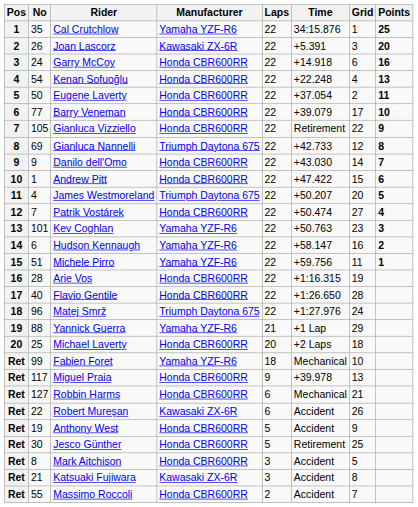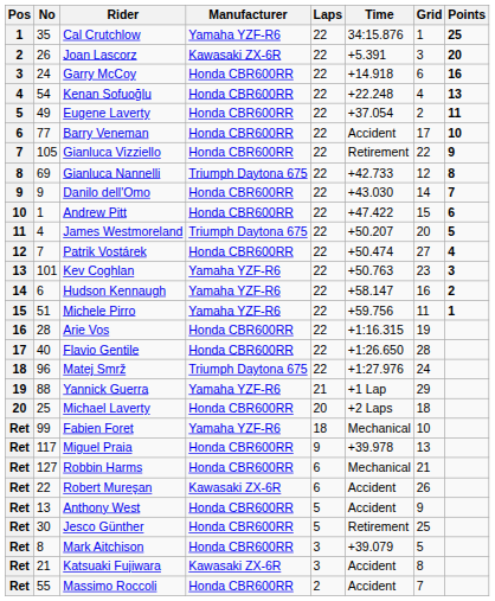 <table class="wikitable" style="font-size: 95%;">
 <tr>
 <th>Pos</th>
 <th>No</th>
 <th>Rider</th>
 <th>Manufacturer</th>
 <th>Laps</th>
 <th>Time</th>
 <th>Grid</th>
 <th>Points</th>
 </tr>
 <tr>
 <th>1</th>
 <td>35</td>
 <td> <a href='#'>Cal Crutchlow</a></td>
 <td><a href='#'>Yamaha YZF-R6</a></td>
 <td>22</td>
 <td>34:15.876</td>
 <td>1</td>
 <td><strong>25</strong></td>
 </tr>
 <tr>
 <th>2</th>
 <td>26</td>
 <td> <a href='#'>Joan Lascorz</a></td>
 <td><a href='#'>Kawasaki ZX-6R</a></td>
 <td>22</td>
 <td>+5.391</td>
 <td>3</td>
 <td><strong>20</strong></td>
 </tr>
 <tr>
 <th>3</th>
 <td>24</td>
 <td> <a href='#'>Garry McCoy</a></td>
 <td><a href='#'>Honda CBR600RR</a></td>
 <td>22</td>
 <td>+14.918</td>
 <td>6</td>
 <td><strong>16</strong></td>
 </tr>
 <tr>
 <th>4</th>
 <td>54</td>
 <td> <a href='#'>Kenan Sofuoğlu</a></td>
 <td><a href='#'>Honda CBR600RR</a></td>
 <td>22</td>
 <td>+22.248</td>
 <td>4</td>
 <td><strong>13</strong></td>
 </tr>
 <tr>
 <th>5</th>
-<td>50</td>
+<td>49</td>
 <td> <a href='#'>Eugene Laverty</a></td>
 <td><a href='#'>Honda CBR600RR</a></td>
 <td>22</td>
 <td>+37.054</td>
 <td>2</td>
 <td><strong>11</strong></td>
 </tr>
 <tr>
 <th>6</th>
 <td>77</td>
 <td> <a href='#'>Barry Veneman</a></td>
 <td><a href='#'>Honda CBR600RR</a></td>
 <td>22</td>
-<td>+39.079</td>
+<td>Accident</td>
 <td>17</td>
 <td><strong>10</strong></td>
 </tr>
 <tr>
 <th>7</th>
 <td>105</td>
 <td> <a href='#'>Gianluca Vizziello</a></td>
 <td><a href='#'>Honda CBR600RR</a></td>
 <td>22</td>
 <td>Retirement</td>
 <td>22</td>
 <td><strong>9</strong></td>
 </tr>
 <tr>
 <th>8</th>
 <td>69</td>
 <td> <a href='#'>Gianluca Nannelli</a></td>
 <td><a href='#'>Triumph Daytona 675</a></td>
 <td>22</td>
 <td>+42.733</td>
 <td>12</td>
 <td><strong>8</strong></td>
 </tr>
 <tr>
 <th>9</th>
 <td>9</td>
 <td> <a href='#'>Danilo dell'Omo</a></td>
 <td><a href='#'>Honda CBR600RR</a></td>
 <td>22</td>
 <td>+43.030</td>
 <td>14</td>
 <td><strong>7</strong></td>
 </tr>
 <tr>
 <th>10</th>
 <td>1</td>
 <td> <a href='#'>Andrew Pitt</a></td>
 <td><a href='#'>Honda CBR600RR</a></td>
 <td>22</td>
 <td>+47.422</td>
 <td>15</td>
 <td><strong>6</strong></td>
 </tr>
 <tr>
 <th>11</th>
 <td>4</td>
 <td> <a href='#'>James Westmoreland</a></td>
 <td><a href='#'>Triumph Daytona 675</a></td>
 <td>22</td>
 <td>+50.207</td>
 <td>20</td>
 <td><strong>5</strong></td>
 </tr>
 <tr>
 <th>12</th>
 <td>7</td>
 <td> <a href='#'>Patrik Vostárek</a></td>
 <td><a href='#'>Honda CBR600RR</a></td>
 <td>22</td>
 <td>+50.474</td>
 <td>27</td>
 <td><strong>4</strong></td>
 </tr>
 <tr>
 <th>13</th>
 <td>101</td>
 <td> <a href='#'>Kev Coghlan</a></td>
 <td><a href='#'>Yamaha YZF-R6</a></td>
 <td>22</td>
 <td>+50.763</td>
 <td>23</td>
 <td><strong>3</strong></td>
 </tr>
 <tr>
 <th>14</th>
 <td>6</td>
 <td> <a href='#'>Hudson Kennaugh</a></td>
 <td><a href='#'>Yamaha YZF-R6</a></td>
 <td>22</td>
 <td>+58.147</td>
 <td>16</td>
 <td><strong>2</strong></td>
 </tr>
 <tr>
 <th>15</th>
 <td>51</td>
 <td> <a href='#'>Michele Pirro</a></td>
 <td><a href='#'>Yamaha YZF-R6</a></td>
 <td>22</td>
 <td>+59.756</td>
 <td>11</td>
 <td><strong>1</strong></td>
 </tr>
 <tr>
 <th>16</th>
 <td>28</td>
 <td> <a href='#'>Arie Vos</a></td>
 <td><a href='#'>Honda CBR600RR</a></td>
 <td>22</td>
 <td>+1:16.315</td>
 <td>19</td>
 <td></td>
 </tr>
 <tr>
 <th>17</th>
 <td>40</td>
 <td> <a href='#'>Flavio Gentile</a></td>
 <td><a href='#'>Honda CBR600RR</a></td>
 <td>22</td>
 <td>+1:26.650</td>
 <td>28</td>
 <td></td>
 </tr>
 <tr>
 <th>18</th>
 <td>96</td>
 <td> <a href='#'>Matej Smrž</a></td>
 <td><a href='#'>Triumph Daytona 675</a></td>
 <td>22</td>
 <td>+1:27.976</td>
 <td>24</td>
 <td></td>
 </tr>
 <tr>
 <th>19</th>
 <td>88</td>
 <td> <a href='#'>Yannick Guerra</a></td>
 <td><a href='#'>Yamaha YZF-R6</a></td>
 <td>21</td>
 <td>+1 Lap</td>
 <td>29</td>
 <td></td>
 </tr>
 <tr>
 <th>20</th>
 <td>25</td>
 <td> <a href='#'>Michael Laverty</a></td>
 <td><a href='#'>Honda CBR600RR</a></td>
 <td>20</td>
 <td>+2 Laps</td>
 <td>18</td>
 <td></td>
 </tr>
 <tr>
 <th>Ret</th>
 <td>99</td>
 <td> <a href='#'>Fabien Foret</a></td>
 <td><a href='#'>Yamaha YZF-R6</a></td>
 <td>18</td>
 <td>Mechanical</td>
 <td>10</td>
 <td></td>
 </tr>
 <tr>
 <th>Ret</th>
 <td>117</td>
 <td> <a href='#'>Miguel Praia</a></td>
 <td><a href='#'>Honda CBR600RR</a></td>
 <td>9</td>
 <td>+39.978</td>
 <td>13</td>
 <td></td>
 </tr>
 <tr>
 <th>Ret</th>
 <td>127</td>
 <td> <a href='#'>Robbin Harms</a></td>
 <td><a href='#'>Honda CBR600RR</a></td>
 <td>6</td>
 <td>Mechanical</td>
 <td>21</td>
 <td></td>
 </tr>
 <tr>
 <th>Ret</th>
 <td>22</td>
 <td> <a href='#'>Robert Mureşan</a></td>
 <td><a href='#'>Kawasaki ZX-6R</a></td>
 <td>6</td>
 <td>Accident</td>
 <td>26</td>
 <td></td>
 </tr>
 <tr>
 <th>Ret</th>
-<td>19</td>
+<td>13</td>
 <td> <a href='#'>Anthony West</a></td>
 <td><a href='#'>Honda CBR600RR</a></td>
 <td>5</td>
 <td>Accident</td>
 <td>9</td>
 <td></td>
 </tr>
 <tr>
 <th>Ret</th>
 <td>30</td>
 <td> <a href='#'>Jesco Günther</a></td>
 <td><a href='#'>Honda CBR600RR</a></td>
 <td>5</td>
 <td>Retirement</td>
 <td>25</td>
 <td></td>
 </tr>
 <tr>
 <th>Ret</th>
 <td>8</td>
 <td> <a href='#'>Mark Aitchison</a></td>
 <td><a href='#'>Honda CBR600RR</a></td>
 <td>3</td>
-<td>Accident</td>
+<td>+39.079</td>
 <td>5</td>
 <td></td>
 </tr>
 <tr>
 <th>Ret</th>
 <td>21</td>
 <td> <a href='#'>Katsuaki Fujiwara</a></td>
 <td><a href='#'>Kawasaki ZX-6R</a></td>
 <td>3</td>
 <td>Accident</td>
 <td>8</td>
 <td></td>
 </tr>
 <tr>
 <th>Ret</th>
 <td>55</td>
 <td> <a href='#'>Massimo Roccoli</a></td>
 <td><a href='#'>Honda CBR600RR</a></td>
 <td>2</td>
 <td>Accident</td>
 <td>7</td>
 <td></td>
 </tr>
 </table>
